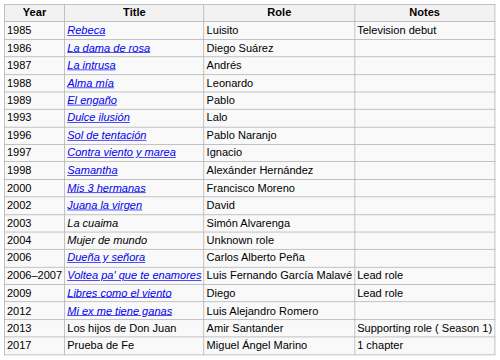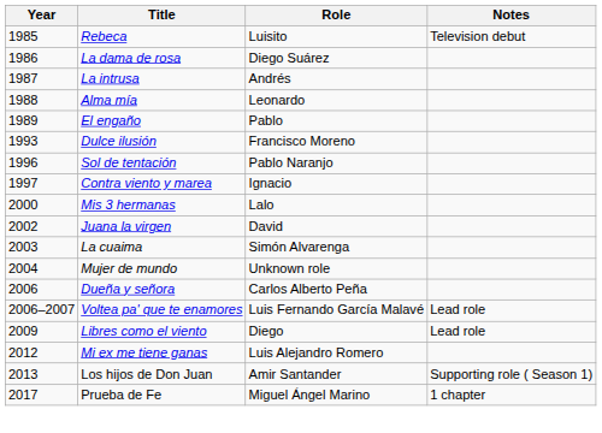 <table class="wikitable sortable">
 <tr>
 <th>Year</th>
 <th>Title</th>
 <th>Role</th>
 <th>Notes</th>
 </tr>
 <tr>
 <td>1985</td>
 <td><em><a href='#'>Rebeca</a></em></td>
 <td>Luisito</td>
 <td>Television debut</td>
 </tr>
 <tr>
 <td>1986</td>
 <td><em><a href='#'>La dama de rosa</a></em></td>
 <td>Diego Suárez</td>
 <td></td>
 </tr>
 <tr>
 <td>1987</td>
 <td><em><a href='#'>La intrusa</a></em></td>
 <td>Andrés</td>
 <td></td>
 </tr>
 <tr>
 <td>1988</td>
 <td><em><a href='#'>Alma mía</a></em></td>
 <td>Leonardo</td>
 <td></td>
 </tr>
 <tr>
 <td>1989</td>
 <td><em><a href='#'>El engaño</a></em></td>
 <td>Pablo</td>
 <td></td>
 </tr>
 <tr>
 <td>1993</td>
 <td><em><a href='#'>Dulce ilusión</a></em></td>
-<td>Lalo</td>
+<td>Francisco Moreno</td>
 <td></td>
 </tr>
 <tr>
 <td>1996</td>
 <td><em><a href='#'>Sol de tentación</a></em></td>
 <td>Pablo Naranjo</td>
 <td></td>
 </tr>
 <tr>
 <td>1997</td>
 <td><em><a href='#'>Contra viento y marea</a></em></td>
 <td>Ignacio</td>
 <td></td>
 </tr>
 <tr>
-<td>1998</td>
-<td><em><a href='#'>Samantha</a></em></td>
-<td>Alexánder Hernández</td>
-<td></td>
-</tr>
-<tr>
 <td>2000</td>
 <td><em><a href='#'>Mis 3 hermanas</a></em></td>
-<td>Francisco Moreno</td>
+<td>Lalo</td>
 <td></td>
 </tr>
 <tr>
 <td>2002</td>
 <td><em><a href='#'>Juana la virgen</a></em></td>
 <td>David</td>
 <td></td>
 </tr>
 <tr>
 <td>2003</td>
 <td><em>La cuaima</em></td>
 <td>Simón Alvarenga</td>
 <td></td>
 </tr>
 <tr>
 <td>2004</td>
 <td><em>Mujer de mundo</em></td>
 <td>Unknown role</td>
 <td></td>
 </tr>
 <tr>
 <td>2006</td>
 <td><em><a href='#'>Dueña y señora</a></em></td>
 <td>Carlos Alberto Peña</td>
 <td></td>
 </tr>
 <tr>
 <td>2006–2007</td>
 <td><em><a href='#'>Voltea pa' que te enamores</a></em></td>
 <td>Luis Fernando García Malavé</td>
 <td>Lead role</td>
 </tr>
 <tr>
 <td>2009</td>
 <td><em><a href='#'>Libres como el viento</a></em></td>
 <td>Diego</td>
 <td>Lead role</td>
 </tr>
 <tr>
 <td>2012</td>
 <td><em><a href='#'>Mi ex me tiene ganas </a></em></td>
 <td>Luis Alejandro Romero</td>
 <td></td>
 </tr>
 <tr>
 <td>2013</td>
 <td>Los hijos de Don Juan</td>
 <td>Amir Santander</td>
 <td>Supporting role ( Season 1)</td>
 </tr>
 <tr>
 <td>2017</td>
 <td>Prueba de Fe</td>
 <td>Miguel Ángel Marino</td>
 <td>1 chapter</td>
 </tr>
 </table>
